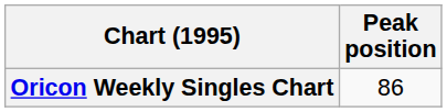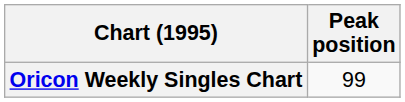 <table class="wikitable plainrowheaders" style="text-align:center;">
 <tr>
 <th>Chart (1995)</th>
 <th>Peak<br>position</th>
 </tr>
 <tr>
 <th scope="row"><a href='#'>Oricon</a> Weekly Singles Chart</th>
-<td>86</td>
+<td>99</td>
 </tr>
 </table>
